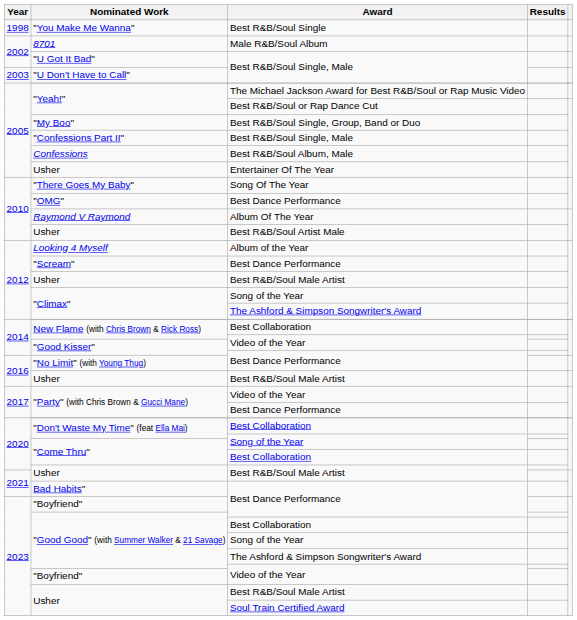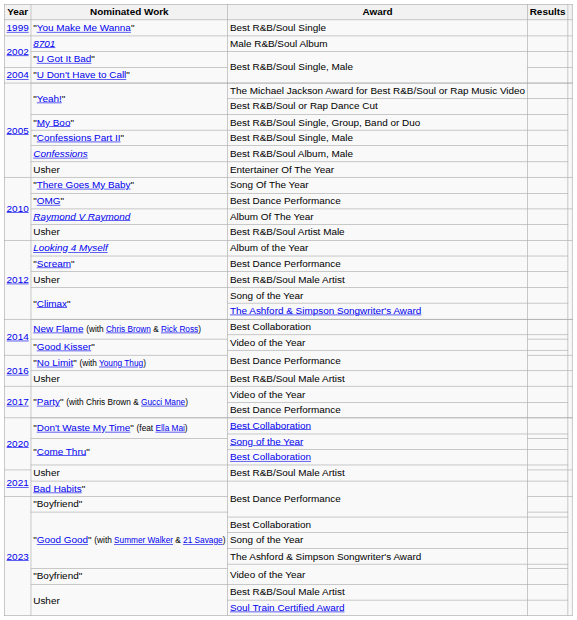 <table class="wikitable">
 <tr>
 <th>Year</th>
 <th>Nominated Work</th>
 <th>Award</th>
 <th>Results</th>
 <th></th>
 </tr>
 <tr>
-<td><a href='#'>1998</a></td>
+<td><a href='#'>1999</a></td>
 <td>"<a href='#'>You Make Me Wanna</a>"</td>
 <td>Best R&B/Soul Single</td>
 <td></td>
 <td style="text-align:center;"></td>
 </tr>
 <tr>
 <td rowspan="2"><a href='#'>2002</a></td>
 <td><em><a href='#'>8701</a></em></td>
 <td>Male R&B/Soul Album</td>
 <td></td>
 <td style="text-align:center;"></td>
 </tr>
 <tr>
 <td>"<a href='#'>U Got It Bad</a>"</td>
 <td rowspan="2">Best R&B/Soul Single, Male</td>
 <td></td>
 <td style="text-align:center;"></td>
 </tr>
 <tr>
-<td><a href='#'>2003</a></td>
+<td><a href='#'>2004</a></td>
 <td>"<a href='#'>U Don't Have to Call</a>"</td>
 <td></td>
 <td style="text-align:center;"></td>
 </tr>
 <tr>
 <td rowspan="7"><a href='#'>2005</a></td>
 </tr>
 <tr>
 <td rowspan="2">"<a href='#'>Yeah!</a>"</td>
 <td>The Michael Jackson Award for Best R&B/Soul or Rap Music Video</td>
 <td></td>
 <td style="text-align:center;"></td>
 </tr>
 <tr>
 <td>Best R&B/Soul or Rap Dance Cut</td>
 <td></td>
 <td style="text-align:center;" rowspan="5"></td>
 </tr>
 <tr>
 <td>"<a href='#'>My Boo</a>"</td>
 <td>Best R&B/Soul Single, Group, Band or Duo</td>
 <td></td>
 </tr>
 <tr>
 <td>"<a href='#'>Confessions Part II</a>"</td>
 <td>Best R&B/Soul Single, Male</td>
 <td></td>
 </tr>
 <tr>
 <td><em><a href='#'>Confessions</a></em></td>
 <td>Best R&B/Soul Album, Male</td>
 <td></td>
 </tr>
 <tr>
 <td>Usher</td>
 <td>Entertainer Of The Year</td>
 <td></td>
 </tr>
 <tr>
 <td rowspan="4"><a href='#'>2010</a></td>
 <td>"<a href='#'>There Goes My Baby</a>"</td>
 <td>Song Of The Year</td>
 <td></td>
 <td style="text-align:center;" rowspan="2"></td>
 </tr>
 <tr>
 <td>"<a href='#'>OMG</a>"</td>
 <td>Best Dance Performance</td>
 <td></td>
 </tr>
 <tr>
 <td><em><a href='#'>Raymond V Raymond</a></em></td>
 <td>Album Of The Year</td>
 <td></td>
 <td style="text-align:center;" rowspan="2"></td>
 </tr>
 <tr>
 <td>Usher</td>
 <td>Best R&B/Soul Artist Male</td>
 <td></td>
 </tr>
 <tr>
 <td rowspan="5"><a href='#'>2012</a></td>
 <td><em><a href='#'>Looking 4 Myself</a></em></td>
 <td>Album of the Year</td>
 <td></td>
 <td style="text-align:center;" rowspan="5"></td>
 </tr>
 <tr>
 <td>"<a href='#'>Scream</a>"</td>
 <td>Best Dance Performance</td>
 <td></td>
 </tr>
 <tr>
 <td>Usher</td>
 <td>Best R&B/Soul Male Artist</td>
 <td></td>
 </tr>
 <tr>
 <td rowspan="2">"<a href='#'>Climax</a>"</td>
 <td>Song of the Year</td>
 <td></td>
 </tr>
 <tr>
 <td><a href='#'>The Ashford & Simpson Songwriter's Award</a></td>
 <td></td>
 </tr>
 <tr>
 <td rowspan="5"><a href='#'>2014</a></td>
 </tr>
 <tr>
 <td rowspan="2"><a href='#'>New Flame</a> <small>(with <a href='#'>Chris Brown</a> & <a href='#'>Rick Ross</a>)</small></td>
 <td>Best Collaboration</td>
 <td></td>
 <td style="text-align:center;" rowspan="4"></td>
 </tr>
 <tr>
 <td rowspan="2">Video of the Year</td>
 <td></td>
 </tr>
 <tr>
 <td rowspan="2">"<a href='#'>Good Kisser</a>"</td>
 <td></td>
 </tr>
 <tr>
 <td rowspan="2">Best Dance Performance</td>
 <td></td>
 </tr>
 <tr>
 <td rowspan="2"><a href='#'>2016</a></td>
 <td>"<a href='#'>No Limit</a>" <small>(with <a href='#'>Young Thug</a>)</small></td>
 <td></td>
 <td style="text-align:center;"></td>
 </tr>
 <tr>
 <td>Usher</td>
 <td>Best R&B/Soul Male Artist</td>
 <td></td>
 <td style="text-align:center;"></td>
 </tr>
 <tr>
 <td rowspan="2"><a href='#'>2017</a></td>
 <td rowspan="2">"<a href='#'>Party</a>" <small>(with Chris Brown & <a href='#'>Gucci Mane</a>)</small></td>
 <td>Video of the Year</td>
 <td></td>
 <td style="text-align:center;" rowspan="2"></td>
 </tr>
 <tr>
 <td>Best Dance Performance</td>
 <td></td>
 </tr>
 <tr>
 <td rowspan="6"><a href='#'>2020</a></td>
 </tr>
 <tr>
 <td rowspan="2">"<a href='#'>Don't Waste My Time</a>" <small>(feat <a href='#'>Ella Mai</a>)</small></td>
 <td><a href='#'>Best Collaboration</a></td>
 <td></td>
 <td style="text-align:center;" rowspan="5"></td>
 </tr>
 <tr>
 <td rowspan="2"><a href='#'>Song of the Year</a></td>
 <td></td>
 </tr>
 <tr>
 <td rowspan="2">"<a href='#'>Come Thru</a>"</td>
 <td></td>
 </tr>
 <tr>
 <td><a href='#'>Best Collaboration</a></td>
 <td></td>
 </tr>
 <tr>
 <td rowspan="2">Usher</td>
 <td rowspan="2">Best R&B/Soul Male Artist</td>
 <td></td>
 </tr>
 <tr>
 <td rowspan="2"><a href='#'>2021</a></td>
 <td></td>
 <td style="text-align:center;" rowspan="2"></td>
 </tr>
 <tr>
 <td><a href='#'>Bad Habits</a>"</td>
 <td rowspan="3">Best Dance Performance</td>
 <td></td>
 </tr>
 <tr>
 <td rowspan="9"><a href='#'>2023</a></td>
 <td>"Boyfriend"</td>
 <td></td>
 <td style="text-align:center;" rowspan="9"></td>
 </tr>
 <tr>
 <td rowspan="5">"<a href='#'>Good Good</a>" <small>(with <a href='#'>Summer Walker</a> & <a href='#'>21 Savage</a>)</small></td>
 <td></td>
 </tr>
 <tr>
 <td>Best Collaboration</td>
 <td></td>
 </tr>
 <tr>
 <td>Song of the Year</td>
 <td></td>
 </tr>
 <tr>
 <td>The Ashford & Simpson Songwriter's Award</td>
 <td></td>
 </tr>
 <tr>
 <td rowspan="2">Video of the Year</td>
 <td></td>
 </tr>
 <tr>
 <td>"Boyfriend"</td>
 <td></td>
 </tr>
 <tr>
 <td rowspan="2">Usher</td>
 <td>Best R&B/Soul Male Artist</td>
 <td></td>
 </tr>
 <tr>
 <td><a href='#'>Soul Train Certified Award</a></td>
 <td></td>
 </tr>
 </table>
